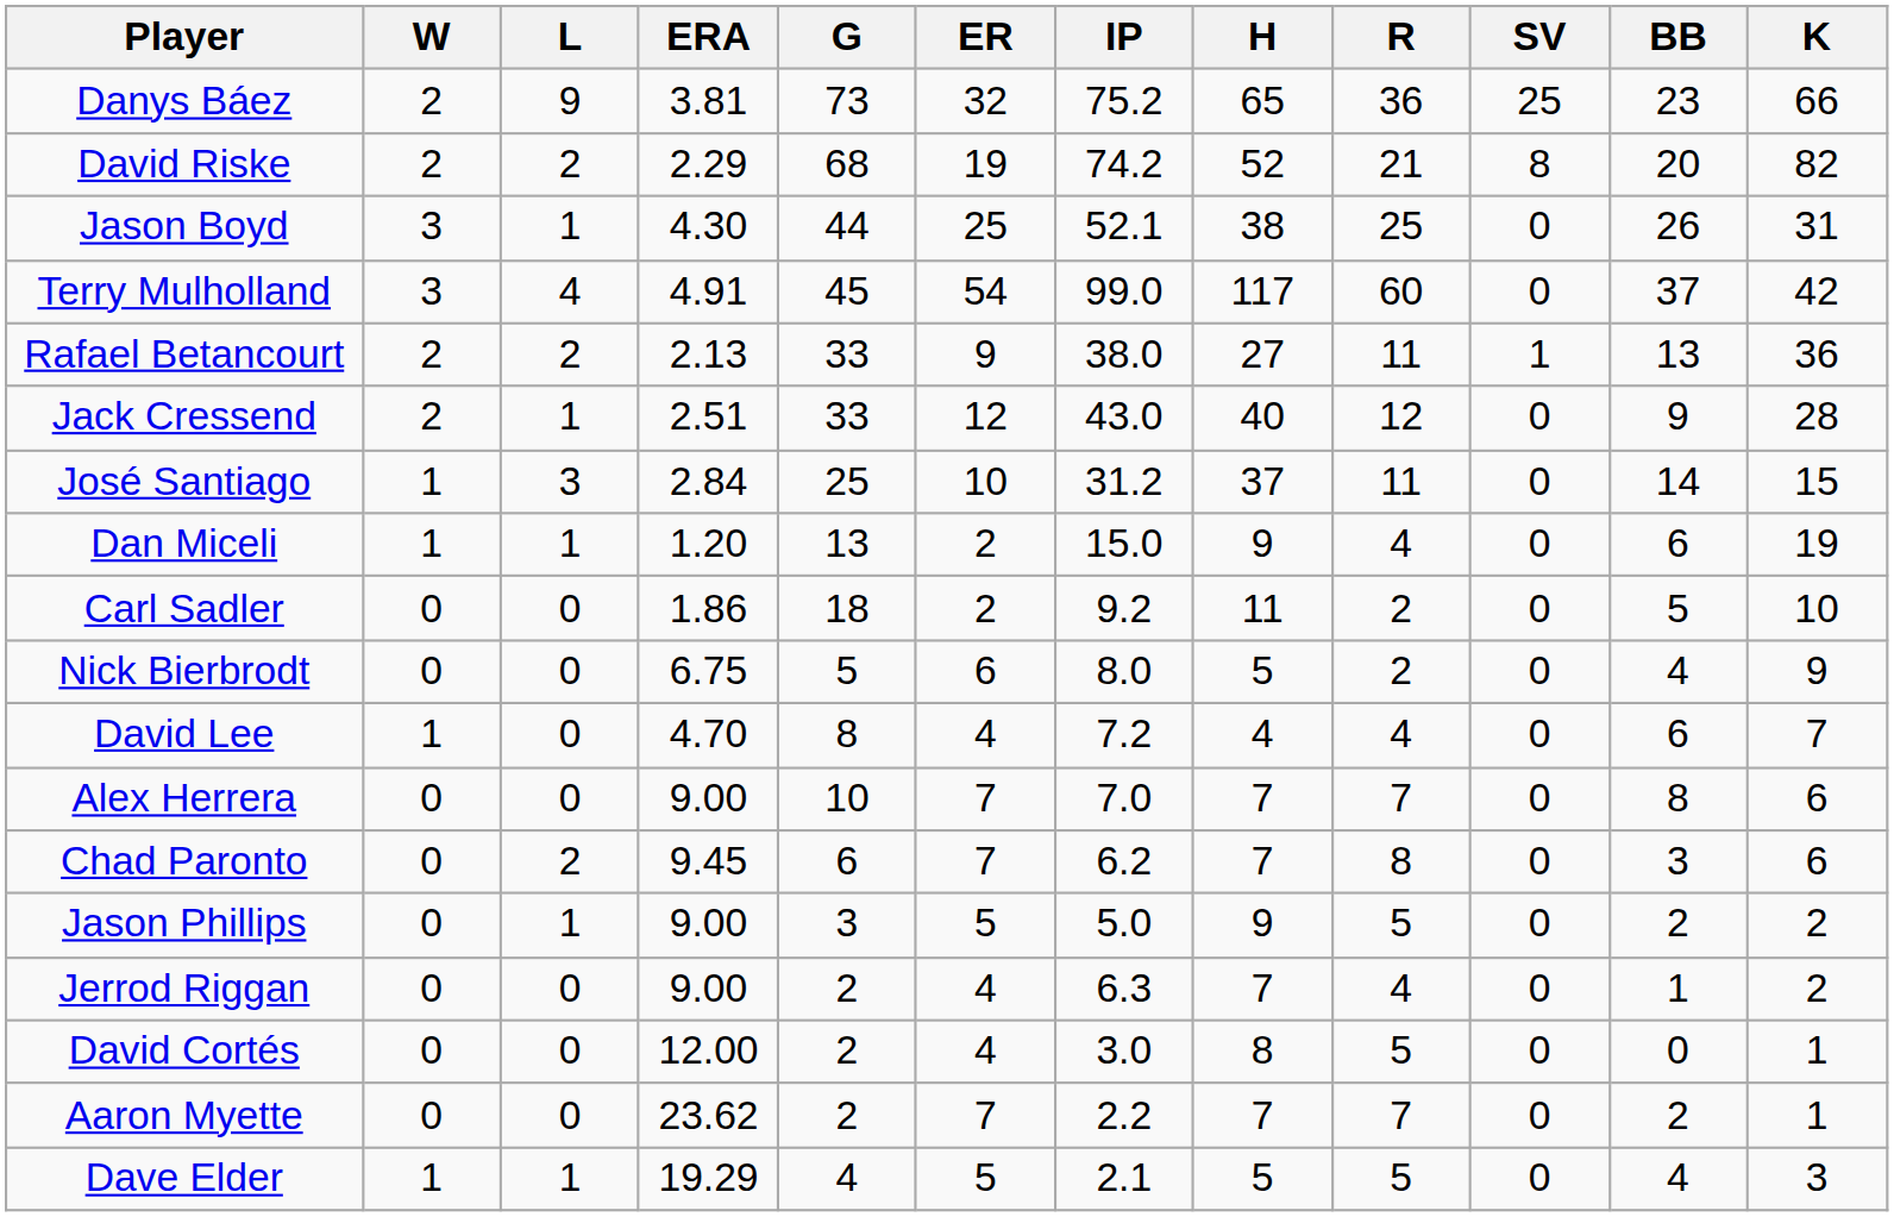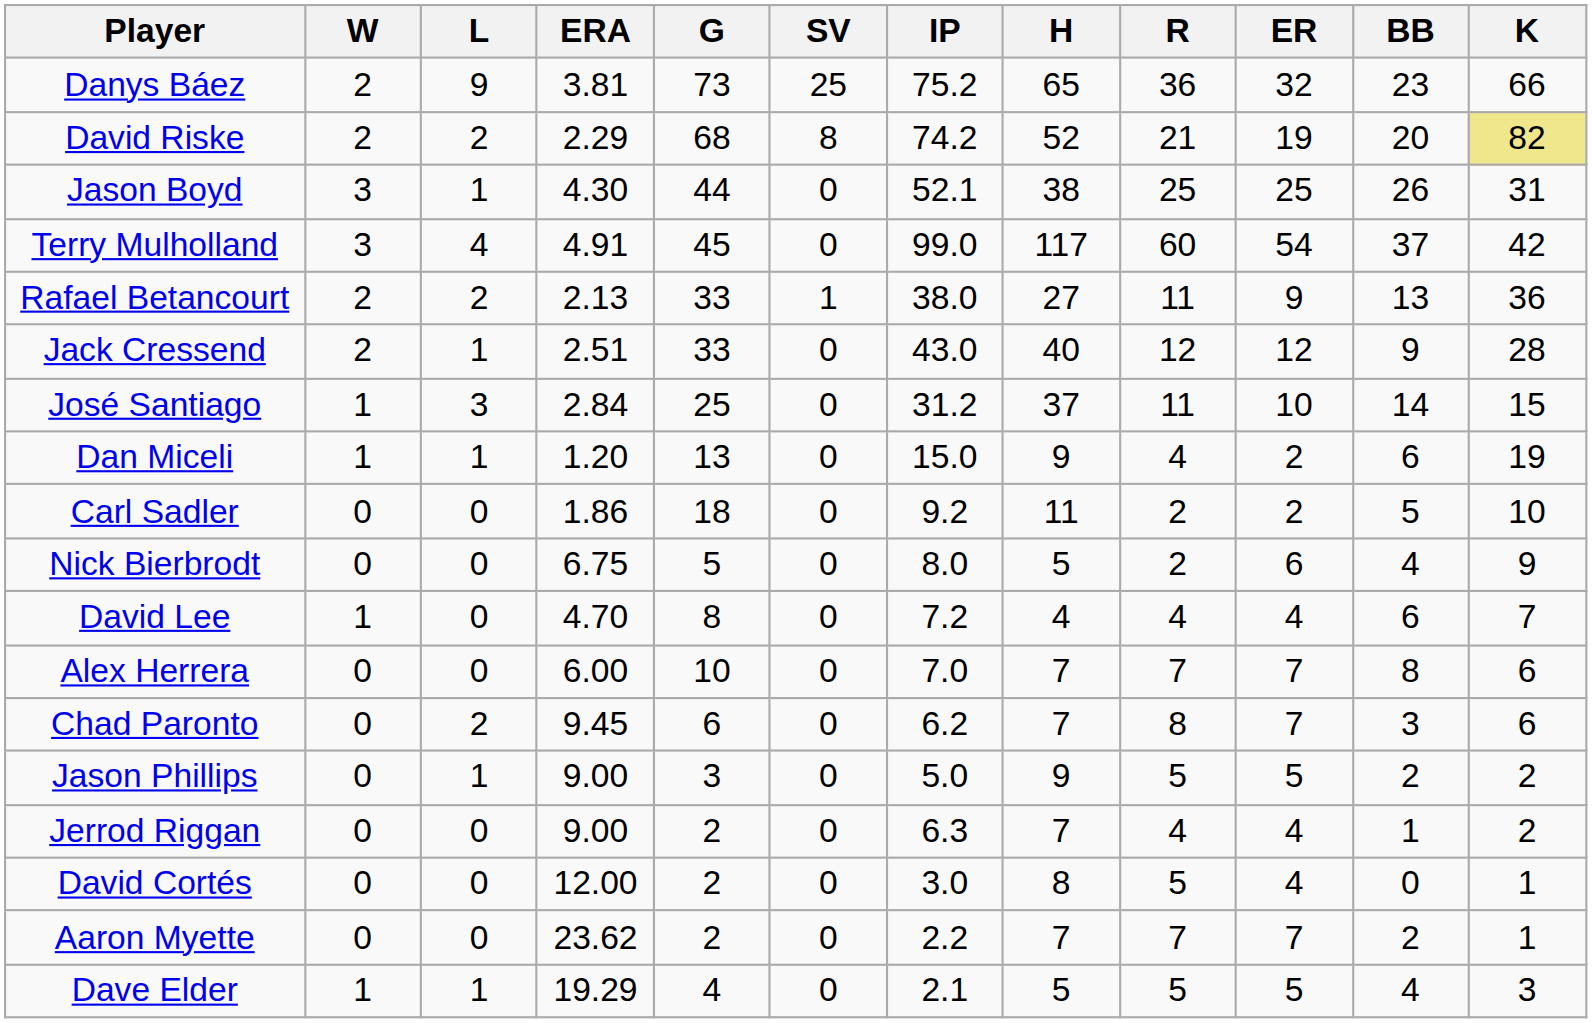 <table class="wikitable sortable">
 <tr>
 <th bgcolor="#DDDDFF" width="18%">Player</th>
 <th bgcolor="#DDDDFF" width="7%">W</th>
 <th bgcolor="#DDDDFF" width="7%">L</th>
 <th bgcolor="#DDDDFF" width="7%">ERA</th>
 <th bgcolor="#DDDDFF" width="7%">G</th>
-<th bgcolor="#DDDDFF" width="7%">ER</th>
+<th bgcolor="#DDDDFF" width="7%">SV</th>
 <th bgcolor="#DDDDFF" width="7%">IP</th>
 <th bgcolor="#DDDDFF" width="7%">H</th>
 <th bgcolor="#DDDDFF" width="7%">R</th>
-<th bgcolor="#DDDDFF" width="7%">SV</th>
+<th bgcolor="#DDDDFF" width="7%">ER</th>
 <th bgcolor="#DDDDFF" width="7%">BB</th>
 <th bgcolor="#DDDDFF" width="7%">K</th>
 </tr>
 <tr align="center">
 <td><a href='#'>Danys Báez</a></td>
 <td>2</td>
 <td>9</td>
 <td>3.81</td>
 <td>73</td>
-<td>32</td>
+<td>25</td>
 <td>75.2</td>
 <td>65</td>
 <td>36</td>
-<td>25</td>
+<td>32</td>
 <td>23</td>
 <td>66</td>
 </tr>
 <tr align="center">
 <td><a href='#'>David Riske</a></td>
 <td>2</td>
 <td>2</td>
 <td>2.29</td>
 <td>68</td>
-<td>19</td>
+<td>8</td>
 <td>74.2</td>
 <td>52</td>
 <td>21</td>
-<td>8</td>
+<td>19</td>
 <td>20</td>
-<td>82</td>
+<td style="background: khaki;">82</td>
 </tr>
 <tr align="center">
 <td><a href='#'>Jason Boyd</a></td>
 <td>3</td>
 <td>1</td>
 <td>4.30</td>
 <td>44</td>
-<td>25</td>
+<td>0</td>
 <td>52.1</td>
 <td>38</td>
 <td>25</td>
-<td>0</td>
+<td>25</td>
 <td>26</td>
 <td>31</td>
 </tr>
 <tr align="center">
 <td><a href='#'>Terry Mulholland</a></td>
 <td>3</td>
 <td>4</td>
 <td>4.91</td>
 <td>45</td>
-<td>54</td>
+<td>0</td>
 <td>99.0</td>
 <td>117</td>
 <td>60</td>
-<td>0</td>
+<td>54</td>
 <td>37</td>
 <td>42</td>
 </tr>
 <tr align="center">
 <td><a href='#'>Rafael Betancourt</a></td>
 <td>2</td>
 <td>2</td>
 <td>2.13</td>
 <td>33</td>
-<td>9</td>
+<td>1</td>
 <td>38.0</td>
 <td>27</td>
 <td>11</td>
-<td>1</td>
+<td>9</td>
 <td>13</td>
 <td>36</td>
 </tr>
 <tr align="center">
 <td><a href='#'>Jack Cressend</a></td>
 <td>2</td>
 <td>1</td>
 <td>2.51</td>
 <td>33</td>
-<td>12</td>
+<td>0</td>
 <td>43.0</td>
 <td>40</td>
 <td>12</td>
-<td>0</td>
+<td>12</td>
 <td>9</td>
 <td>28</td>
 </tr>
 <tr align="center">
 <td><a href='#'>José Santiago</a></td>
 <td>1</td>
 <td>3</td>
 <td>2.84</td>
 <td>25</td>
-<td>10</td>
+<td>0</td>
 <td>31.2</td>
 <td>37</td>
 <td>11</td>
-<td>0</td>
+<td>10</td>
 <td>14</td>
 <td>15</td>
 </tr>
 <tr align="center">
 <td><a href='#'>Dan Miceli</a></td>
 <td>1</td>
 <td>1</td>
 <td>1.20</td>
 <td>13</td>
-<td>2</td>
+<td>0</td>
 <td>15.0</td>
 <td>9</td>
 <td>4</td>
-<td>0</td>
+<td>2</td>
 <td>6</td>
 <td>19</td>
 </tr>
 <tr align="center">
 <td><a href='#'>Carl Sadler</a></td>
 <td>0</td>
 <td>0</td>
 <td>1.86</td>
 <td>18</td>
-<td>2</td>
+<td>0</td>
 <td>9.2</td>
 <td>11</td>
 <td>2</td>
-<td>0</td>
+<td>2</td>
 <td>5</td>
 <td>10</td>
 </tr>
 <tr align="center">
 <td><a href='#'>Nick Bierbrodt</a></td>
 <td>0</td>
 <td>0</td>
 <td>6.75</td>
 <td>5</td>
-<td>6</td>
+<td>0</td>
 <td>8.0</td>
 <td>5</td>
 <td>2</td>
-<td>0</td>
+<td>6</td>
 <td>4</td>
 <td>9</td>
 </tr>
 <tr align="center">
 <td><a href='#'>David Lee</a></td>
 <td>1</td>
 <td>0</td>
 <td>4.70</td>
 <td>8</td>
-<td>4</td>
+<td>0</td>
 <td>7.2</td>
 <td>4</td>
 <td>4</td>
-<td>0</td>
+<td>4</td>
 <td>6</td>
 <td>7</td>
 </tr>
 <tr align="center">
 <td><a href='#'>Alex Herrera</a></td>
 <td>0</td>
 <td>0</td>
-<td>9.00</td>
+<td>6.00</td>
 <td>10</td>
-<td>7</td>
+<td>0</td>
 <td>7.0</td>
 <td>7</td>
 <td>7</td>
-<td>0</td>
+<td>7</td>
 <td>8</td>
 <td>6</td>
 </tr>
 <tr align="center">
 <td><a href='#'>Chad Paronto</a></td>
 <td>0</td>
 <td>2</td>
 <td>9.45</td>
 <td>6</td>
-<td>7</td>
+<td>0</td>
 <td>6.2</td>
 <td>7</td>
 <td>8</td>
-<td>0</td>
+<td>7</td>
 <td>3</td>
 <td>6</td>
 </tr>
 <tr align="center">
 <td><a href='#'>Jason Phillips</a></td>
 <td>0</td>
 <td>1</td>
 <td>9.00</td>
 <td>3</td>
-<td>5</td>
+<td>0</td>
 <td>5.0</td>
 <td>9</td>
 <td>5</td>
-<td>0</td>
+<td>5</td>
 <td>2</td>
 <td>2</td>
 </tr>
 <tr align="center">
 <td><a href='#'>Jerrod Riggan</a></td>
 <td>0</td>
 <td>0</td>
 <td>9.00</td>
 <td>2</td>
-<td>4</td>
+<td>0</td>
 <td>6.3</td>
 <td>7</td>
 <td>4</td>
-<td>0</td>
+<td>4</td>
 <td>1</td>
 <td>2</td>
 </tr>
 <tr align="center">
 <td><a href='#'>David Cortés</a></td>
 <td>0</td>
 <td>0</td>
 <td>12.00</td>
 <td>2</td>
-<td>4</td>
+<td>0</td>
 <td>3.0</td>
 <td>8</td>
 <td>5</td>
-<td>0</td>
+<td>4</td>
 <td>0</td>
 <td>1</td>
 </tr>
 <tr align="center">
 <td><a href='#'>Aaron Myette</a></td>
 <td>0</td>
 <td>0</td>
 <td>23.62</td>
 <td>2</td>
-<td>7</td>
+<td>0</td>
 <td>2.2</td>
 <td>7</td>
 <td>7</td>
-<td>0</td>
+<td>7</td>
 <td>2</td>
 <td>1</td>
 </tr>
 <tr align="center">
 <td><a href='#'>Dave Elder</a></td>
 <td>1</td>
 <td>1</td>
 <td>19.29</td>
 <td>4</td>
-<td>5</td>
+<td>0</td>
 <td>2.1</td>
 <td>5</td>
 <td>5</td>
-<td>0</td>
+<td>5</td>
 <td>4</td>
 <td>3</td>
 </tr>
 </table>
